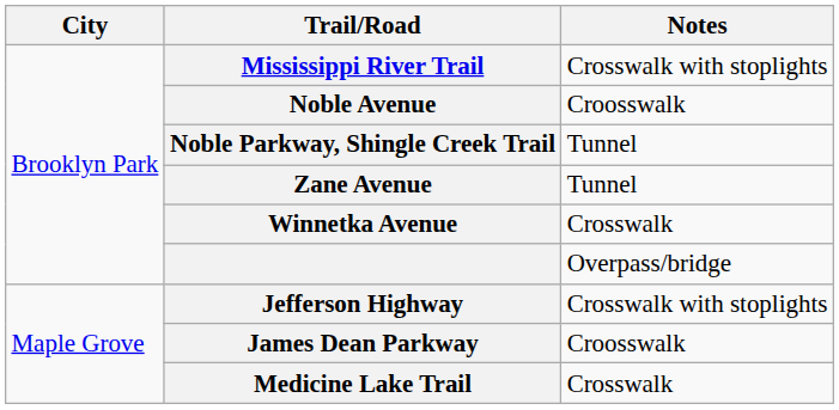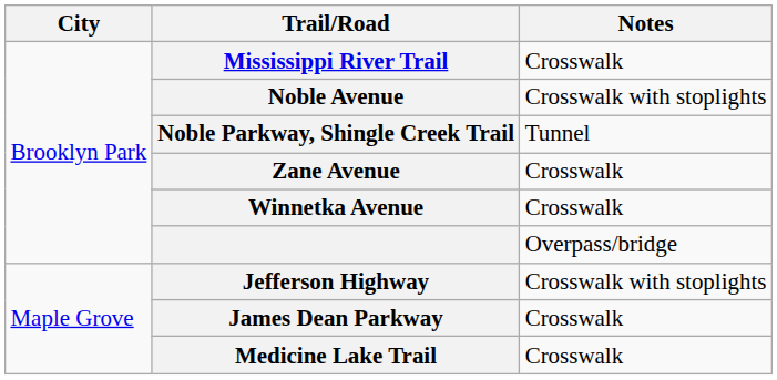 <table class="wikitable plainrowheaders">
 <tr>
 <th scope="col">City</th>
 <th scope="col">Trail/Road</th>
 <th scope="col">Notes</th>
 </tr>
 <tr>
 <td rowspan=6><a href='#'>Brooklyn Park</a></td>
 <th scope="row"><a href='#'>Mississippi River Trail</a></th>
-<td>Crosswalk with stoplights</td>
+<td>Crosswalk</td>
 </tr>
 <tr>
 <th scope="row">Noble Avenue</th>
-<td>Croosswalk</td>
+<td>Crosswalk with stoplights</td>
 </tr>
 <tr>
 <th scope="row">Noble Parkway, Shingle Creek Trail</th>
 <td>Tunnel</td>
 </tr>
 <tr>
 <th scope="row">Zane Avenue</th>
-<td>Tunnel</td>
+<td>Crosswalk</td>
 </tr>
 <tr>
 <th scope="row">Winnetka Avenue</th>
 <td>Crosswalk</td>
 </tr>
 <tr>
 <th scope="row"></th>
 <td>Overpass/bridge</td>
 </tr>
 <tr>
 <td rowspan=3><a href='#'>Maple Grove</a></td>
 <th scope="row">Jefferson Highway</th>
 <td>Crosswalk with stoplights</td>
 </tr>
 <tr>
 <th scope="row">James Dean Parkway</th>
-<td>Croosswalk</td>
+<td>Crosswalk</td>
 </tr>
 <tr>
 <th scope="row">Medicine Lake Trail</th>
 <td>Crosswalk</td>
 </tr>
 </table>
